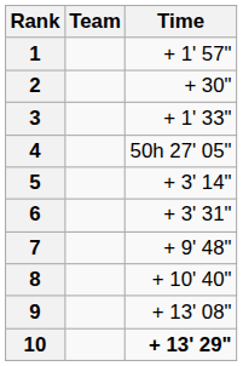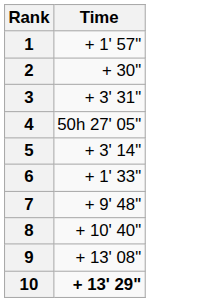 <table class="wikitable">
 <tr>
 <th scope="col">Rank</th>
-<th scope="col">Team</th>
 <th scope="col">Time</th>
 </tr>
 <tr>
 <th scope="row">1</th>
-<td> </td>
 <td align="right">+ 1' 57"</td>
 </tr>
 <tr>
 <th scope="row">2</th>
-<td> </td>
 <td align="right">+ 30"</td>
 </tr>
 <tr>
 <th scope="row">3</th>
-<td> </td>
-<td align="right">+ 1' 33"</td>
+<td align="right">+ 3' 31"</td>
 </tr>
 <tr>
 <th scope="row">4</th>
-<td> </td>
 <td align="right">50h 27' 05"</td>
 </tr>
 <tr>
 <th scope="row">5</th>
-<td> </td>
 <td align="right">+ 3' 14"</td>
 </tr>
 <tr>
 <th scope="row">6</th>
-<td> </td>
-<td align="right">+ 3' 31"</td>
+<td align="right">+ 1' 33"</td>
 </tr>
 <tr>
 <th scope="row">7</th>
-<td> </td>
 <td align="right">+ 9' 48"</td>
 </tr>
 <tr>
 <th scope="row">8</th>
-<td> </td>
 <td align="right">+ 10' 40"</td>
 </tr>
 <tr>
 <th scope="row">9</th>
-<td> </td>
 <td align="right">+ 13' 08"</td>
 </tr>
 <tr>
 <th scope="row">10</th>
-<td> </td>
 <td align="right"><strong>+ 13' 29"</strong></td>
 </tr>
 </table>
